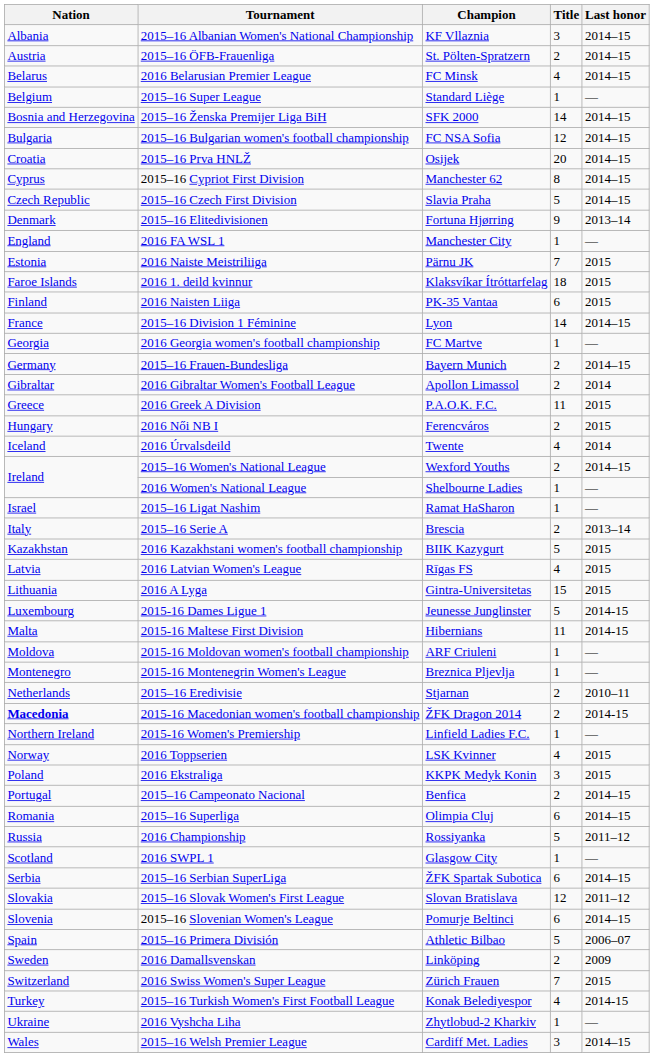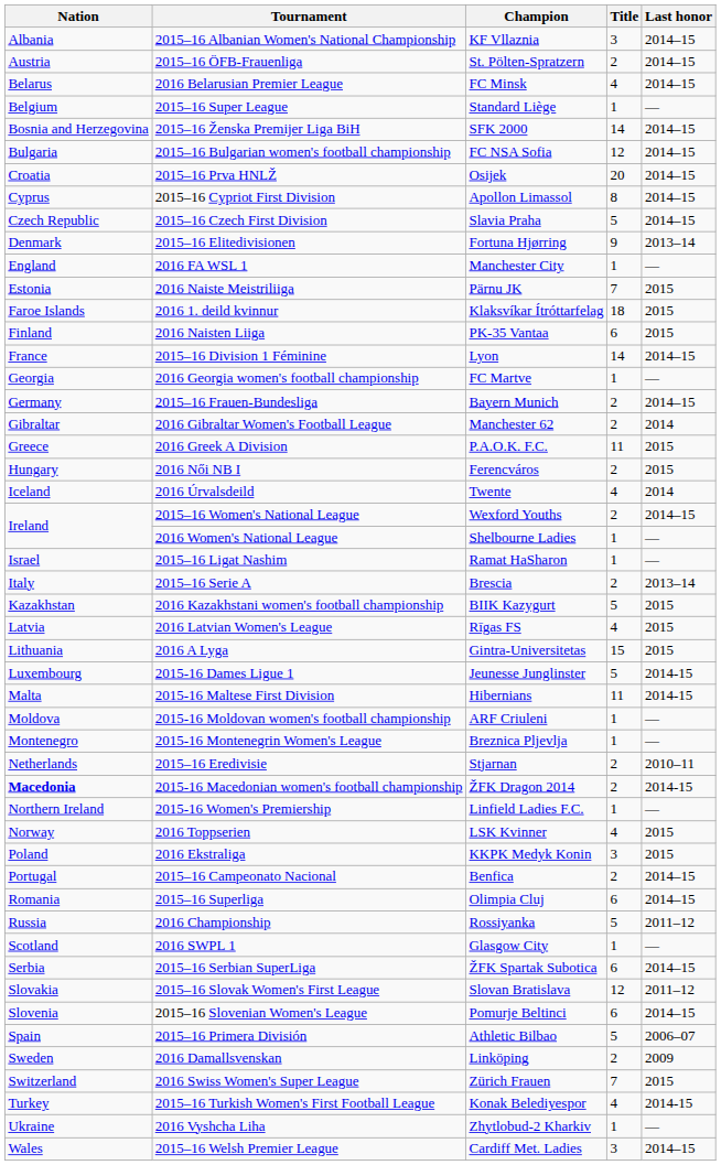 <table class="wikitable sortable">
 <tr>
 <th>Nation</th>
 <th>Tournament</th>
 <th>Champion</th>
 <th data-sort-type="number">Title</th>
 <th>Last honor</th>
 </tr>
 <tr>
 <td> <a href='#'>Albania</a></td>
 <td><a href='#'>2015–16 Albanian Women's National Championship</a></td>
 <td><a href='#'>KF Vllaznia</a></td>
 <td>3</td>
 <td>2014–15</td>
 </tr>
 <tr>
 <td> <a href='#'>Austria</a></td>
 <td><a href='#'>2015–16 ÖFB-Frauenliga</a></td>
 <td><a href='#'>St. Pölten-Spratzern</a></td>
 <td>2</td>
 <td>2014–15</td>
 </tr>
 <tr>
 <td> <a href='#'>Belarus</a></td>
 <td><a href='#'>2016 Belarusian Premier League</a></td>
 <td><a href='#'>FC Minsk</a></td>
 <td>4</td>
 <td>2014–15</td>
 </tr>
 <tr>
 <td> <a href='#'>Belgium</a></td>
 <td><a href='#'>2015–16 Super League</a></td>
 <td><a href='#'>Standard Liège</a></td>
 <td>1 </td>
 <td>— </td>
 </tr>
 <tr>
 <td> <a href='#'>Bosnia and Herzegovina</a></td>
 <td><a href='#'>2015–16 Ženska Premijer Liga BiH</a></td>
 <td><a href='#'>SFK 2000</a></td>
 <td>14</td>
 <td>2014–15</td>
 </tr>
 <tr>
 <td> <a href='#'>Bulgaria</a></td>
 <td><a href='#'>2015–16 Bulgarian women's football championship</a></td>
 <td><a href='#'>FC NSA Sofia</a></td>
 <td>12</td>
 <td>2014–15</td>
 </tr>
 <tr>
 <td> <a href='#'>Croatia</a></td>
 <td><a href='#'>2015–16 Prva HNLŽ</a></td>
 <td><a href='#'>Osijek</a></td>
 <td>20</td>
 <td>2014–15</td>
 </tr>
 <tr>
 <td> <a href='#'>Cyprus</a></td>
 <td>2015–16 <a href='#'>Cypriot First Division</a></td>
-<td><a href='#'>Manchester 62</a></td>
+<td><a href='#'>Apollon Limassol</a></td>
 <td>8</td>
 <td>2014–15</td>
 </tr>
 <tr>
 <td> <a href='#'>Czech Republic</a></td>
 <td><a href='#'>2015–16 Czech First Division</a></td>
 <td><a href='#'>Slavia Praha</a></td>
 <td>5</td>
 <td>2014–15</td>
 </tr>
 <tr>
 <td> <a href='#'>Denmark</a></td>
 <td><a href='#'>2015–16 Elitedivisionen</a></td>
 <td><a href='#'>Fortuna Hjørring</a></td>
 <td>9</td>
 <td>2013–14</td>
 </tr>
 <tr>
 <td> <a href='#'>England</a></td>
 <td><a href='#'>2016 FA WSL 1</a></td>
 <td><a href='#'>Manchester City</a></td>
 <td>1</td>
 <td>—</td>
 </tr>
 <tr>
 <td> <a href='#'>Estonia</a></td>
 <td><a href='#'>2016 Naiste Meistriliiga</a></td>
 <td><a href='#'>Pärnu JK</a></td>
 <td>7</td>
 <td>2015</td>
 </tr>
 <tr>
 <td> <a href='#'>Faroe Islands</a></td>
 <td><a href='#'>2016 1. deild kvinnur</a></td>
 <td><a href='#'>Klaksvíkar Ítróttarfelag</a></td>
 <td>18</td>
 <td>2015</td>
 </tr>
 <tr>
 <td> <a href='#'>Finland</a></td>
 <td><a href='#'>2016 Naisten Liiga</a></td>
 <td><a href='#'>PK-35 Vantaa</a></td>
 <td>6</td>
 <td>2015</td>
 </tr>
 <tr>
 <td> <a href='#'>France</a></td>
 <td><a href='#'>2015–16 Division 1 Féminine</a></td>
 <td><a href='#'>Lyon</a></td>
 <td>14</td>
 <td>2014–15</td>
 </tr>
 <tr>
 <td> <a href='#'>Georgia</a></td>
 <td><a href='#'>2016 Georgia women's football championship</a></td>
 <td><a href='#'>FC Martve</a></td>
 <td>1</td>
 <td>—</td>
 </tr>
 <tr>
 <td> <a href='#'>Germany</a></td>
 <td><a href='#'>2015–16 Frauen-Bundesliga</a></td>
 <td><a href='#'>Bayern Munich</a></td>
 <td>2</td>
 <td>2014–15</td>
 </tr>
 <tr>
 <td> <a href='#'>Gibraltar</a></td>
 <td><a href='#'>2016 Gibraltar Women's Football League</a></td>
-<td><a href='#'>Apollon Limassol</a></td>
+<td><a href='#'>Manchester 62</a></td>
 <td>2</td>
 <td>2014</td>
 </tr>
 <tr>
 <td> <a href='#'>Greece</a></td>
 <td><a href='#'>2016 Greek A Division</a></td>
 <td><a href='#'>P.A.O.K. F.C.</a></td>
 <td>11</td>
 <td>2015</td>
 </tr>
 <tr>
 <td> <a href='#'>Hungary</a></td>
 <td><a href='#'>2016 Női NB I</a></td>
 <td><a href='#'>Ferencváros</a></td>
 <td>2</td>
 <td>2015</td>
 </tr>
 <tr>
 <td> <a href='#'>Iceland</a></td>
 <td><a href='#'>2016 Úrvalsdeild</a></td>
 <td><a href='#'>Twente</a></td>
 <td>4</td>
 <td>2014</td>
 </tr>
 <tr>
 <td rowspan=2> <a href='#'>Ireland</a></td>
 <td><a href='#'>2015–16 Women's National League</a></td>
 <td><a href='#'>Wexford Youths</a></td>
 <td>2</td>
 <td>2014–15</td>
 </tr>
 <tr>
 <td><a href='#'>2016 Women's National League</a> </td>
 <td><a href='#'>Shelbourne Ladies</a></td>
 <td>1</td>
 <td>—</td>
 </tr>
 <tr>
 <td> <a href='#'>Israel</a></td>
 <td><a href='#'>2015–16 Ligat Nashim</a></td>
 <td><a href='#'>Ramat HaSharon</a></td>
 <td>1</td>
 <td>—</td>
 </tr>
 <tr>
 <td> <a href='#'>Italy</a></td>
 <td><a href='#'>2015–16 Serie A</a></td>
 <td><a href='#'>Brescia</a></td>
 <td>2</td>
 <td>2013–14</td>
 </tr>
 <tr>
 <td> <a href='#'>Kazakhstan</a></td>
 <td><a href='#'>2016 Kazakhstani women's football championship</a></td>
 <td><a href='#'>BIIK Kazygurt</a></td>
 <td>5</td>
 <td>2015</td>
 </tr>
 <tr>
 <td> <a href='#'>Latvia</a></td>
 <td><a href='#'>2016 Latvian Women's League</a></td>
 <td><a href='#'>Rīgas FS</a></td>
 <td>4</td>
 <td>2015</td>
 </tr>
 <tr>
 <td> <a href='#'>Lithuania</a></td>
 <td><a href='#'>2016 A Lyga</a></td>
 <td><a href='#'>Gintra-Universitetas</a></td>
 <td>15</td>
 <td>2015</td>
 </tr>
 <tr>
 <td> <a href='#'>Luxembourg</a></td>
 <td><a href='#'>2015-16 Dames Ligue 1</a></td>
 <td><a href='#'>Jeunesse Junglinster</a></td>
 <td>5</td>
 <td>2014-15</td>
 </tr>
 <tr>
 <td> <a href='#'>Malta</a></td>
 <td><a href='#'>2015-16 Maltese First Division</a></td>
 <td><a href='#'>Hibernians</a></td>
 <td>11</td>
 <td>2014-15</td>
 </tr>
 <tr>
 <td> <a href='#'>Moldova</a></td>
 <td><a href='#'>2015-16 Moldovan women's football championship</a></td>
 <td><a href='#'>ARF Criuleni</a></td>
 <td>1</td>
 <td>—</td>
 </tr>
 <tr>
 <td> <a href='#'>Montenegro</a></td>
 <td><a href='#'>2015-16 Montenegrin Women's League</a></td>
 <td><a href='#'>Breznica Pljevlja</a></td>
 <td>1</td>
 <td>—</td>
 </tr>
 <tr>
 <td> <a href='#'>Netherlands</a></td>
 <td><a href='#'>2015–16 Eredivisie</a></td>
 <td><a href='#'>Stjarnan</a></td>
 <td>2 </td>
 <td>2010–11 </td>
 </tr>
 <tr>
 <td><strong> <a href='#'>Macedonia</a></strong></td>
 <td><a href='#'>2015-16 Macedonian women's football championship</a></td>
 <td><a href='#'>ŽFK Dragon 2014</a></td>
 <td>2</td>
 <td>2014-15</td>
 </tr>
 <tr>
 <td> <a href='#'>Northern Ireland</a></td>
 <td><a href='#'>2015-16 Women's Premiership</a></td>
 <td><a href='#'>Linfield Ladies F.C.</a></td>
 <td>1</td>
 <td>—</td>
 </tr>
 <tr>
 <td> <a href='#'>Norway</a></td>
 <td><a href='#'>2016 Toppserien</a></td>
 <td><a href='#'>LSK Kvinner</a></td>
 <td>4</td>
 <td>2015</td>
 </tr>
 <tr>
 <td> <a href='#'>Poland</a></td>
 <td><a href='#'>2016 Ekstraliga</a></td>
 <td><a href='#'>KKPK Medyk Konin</a></td>
 <td>3</td>
 <td>2015</td>
 </tr>
 <tr>
 <td> <a href='#'>Portugal</a></td>
 <td><a href='#'>2015–16 Campeonato Nacional</a></td>
 <td><a href='#'>Benfica</a></td>
 <td>2</td>
 <td>2014–15</td>
 </tr>
 <tr>
 <td> <a href='#'>Romania</a></td>
 <td><a href='#'>2015–16 Superliga</a></td>
 <td><a href='#'>Olimpia Cluj</a></td>
 <td>6</td>
 <td>2014–15</td>
 </tr>
 <tr>
 <td> <a href='#'>Russia</a></td>
 <td><a href='#'>2016 Championship</a></td>
 <td><a href='#'>Rossiyanka</a></td>
 <td>5</td>
 <td>2011–12</td>
 </tr>
 <tr>
 <td> <a href='#'>Scotland</a></td>
 <td><a href='#'>2016 SWPL 1</a> </td>
 <td><a href='#'>Glasgow City</a></td>
 <td>1 </td>
 <td>—</td>
 </tr>
 <tr>
 <td> <a href='#'>Serbia</a></td>
 <td><a href='#'>2015–16 Serbian SuperLiga</a></td>
 <td><a href='#'>ŽFK Spartak Subotica</a></td>
 <td>6</td>
 <td>2014–15</td>
 </tr>
 <tr>
 <td> <a href='#'>Slovakia</a></td>
 <td><a href='#'>2015–16 Slovak Women's First League</a></td>
 <td><a href='#'>Slovan Bratislava</a></td>
 <td>12</td>
 <td>2011–12</td>
 </tr>
 <tr>
 <td> <a href='#'>Slovenia</a></td>
 <td>2015–16 <a href='#'>Slovenian Women's League</a></td>
 <td><a href='#'>Pomurje Beltinci</a></td>
 <td>6</td>
 <td>2014–15</td>
 </tr>
 <tr>
 <td> <a href='#'>Spain</a></td>
 <td><a href='#'>2015–16 Primera División</a></td>
 <td><a href='#'>Athletic Bilbao</a></td>
 <td>5</td>
 <td>2006–07</td>
 </tr>
 <tr>
 <td> <a href='#'>Sweden</a></td>
 <td><a href='#'>2016 Damallsvenskan</a></td>
 <td><a href='#'>Linköping</a></td>
 <td>2</td>
 <td>2009</td>
 </tr>
 <tr>
 <td> <a href='#'>Switzerland</a></td>
 <td><a href='#'>2016 Swiss Women's Super League</a></td>
 <td><a href='#'>Zürich Frauen</a></td>
 <td>7</td>
 <td>2015</td>
 </tr>
 <tr>
 <td> <a href='#'>Turkey</a></td>
 <td><a href='#'>2015–16 Turkish Women's First Football League</a></td>
 <td><a href='#'>Konak Belediyespor</a></td>
 <td>4</td>
 <td>2014-15</td>
 </tr>
 <tr>
 <td> <a href='#'>Ukraine</a></td>
 <td><a href='#'>2016 Vyshcha Liha</a></td>
 <td><a href='#'>Zhytlobud-2 Kharkiv</a></td>
 <td>1</td>
 <td>—</td>
 </tr>
 <tr>
 <td> <a href='#'>Wales</a></td>
 <td><a href='#'>2015–16 Welsh Premier League</a></td>
 <td><a href='#'>Cardiff Met. Ladies</a></td>
 <td>3</td>
 <td>2014–15</td>
 </tr>
 </table>
